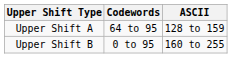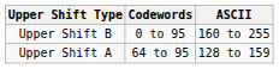 <table class="wikitable" border="1" style="text-align:center">
 <tr>
 <th>Upper Shift Type</th>
 <th>Codewords</th>
 <th>ASCII</th>
 </tr>
 <tr>
+<td>Upper Shift B</td>
+<td>0 to 95</td>
+<td>160 to 255</td>
+</tr>
+<tr>
 <td>Upper Shift A</td>
 <td>64 to 95</td>
 <td>128 to 159</td>
 </tr>
-<tr>
-<td>Upper Shift B</td>
-<td>0 to 95</td>
-<td>160 to 255</td>
-</tr>
 </table>
